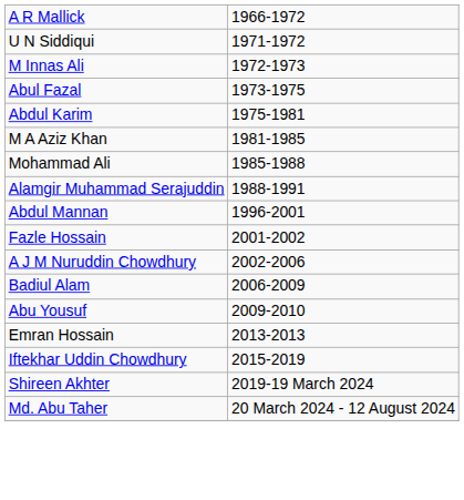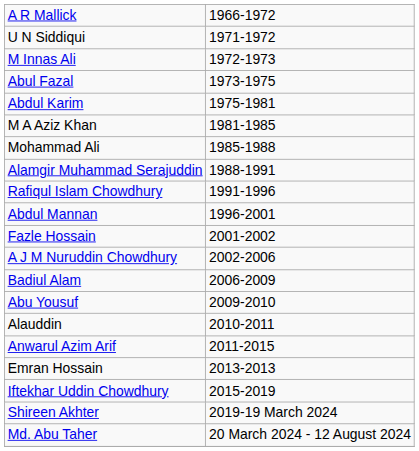 <table class="wikitable">
 <tr>
 <td><a href='#'>A R Mallick</a></td>
 <td>1966-1972</td>
 </tr>
 <tr>
 <td>U N Siddiqui</td>
 <td>1971-1972</td>
 </tr>
 <tr>
 <td><a href='#'>M Innas Ali</a></td>
 <td>1972-1973</td>
 </tr>
 <tr>
 <td><a href='#'>Abul Fazal</a></td>
 <td>1973-1975</td>
 </tr>
 <tr>
 <td><a href='#'>Abdul Karim</a></td>
 <td>1975-1981</td>
 </tr>
 <tr>
 <td>M A Aziz Khan</td>
 <td>1981-1985</td>
 </tr>
 <tr>
 <td>Mohammad Ali</td>
 <td>1985-1988</td>
 </tr>
 <tr>
 <td><a href='#'>Alamgir Muhammad Serajuddin</a></td>
 <td>1988-1991</td>
 </tr>
 <tr>
+<td><a href='#'>Rafiqul Islam Chowdhury</a></td>
+<td>1991-1996</td>
+</tr>
+<tr>
 <td><a href='#'>Abdul Mannan</a></td>
 <td>1996-2001</td>
 </tr>
 <tr>
 <td><a href='#'>Fazle Hossain</a></td>
 <td>2001-2002</td>
 </tr>
 <tr>
 <td><a href='#'>A J M Nuruddin Chowdhury</a></td>
 <td>2002-2006</td>
 </tr>
 <tr>
 <td><a href='#'>Badiul Alam</a></td>
 <td>2006-2009</td>
 </tr>
 <tr>
 <td><a href='#'>Abu Yousuf</a></td>
 <td>2009-2010</td>
 </tr>
 <tr>
+<td>Alauddin</td>
+<td>2010-2011</td>
+</tr>
+<tr>
+<td><a href='#'>Anwarul Azim Arif</a></td>
+<td>2011-2015</td>
+</tr>
+<tr>
 <td>Emran Hossain</td>
 <td>2013-2013</td>
 </tr>
 <tr>
 <td><a href='#'>Iftekhar Uddin Chowdhury</a></td>
 <td>2015-2019</td>
 </tr>
 <tr>
 <td><a href='#'>Shireen Akhter</a></td>
 <td>2019-19 March 2024</td>
 </tr>
 <tr>
 <td><a href='#'>Md. Abu Taher</a></td>
 <td>20 March 2024 - 12 August 2024</td>
 </tr>
 <tr>
 </tr>
 </table>
